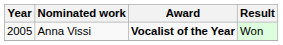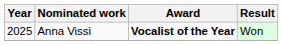 <table class="wikitable">
 <tr>
 <th>Year</th>
 <th>Nominated work</th>
 <th>Award</th>
 <th>Result</th>
 </tr>
 <tr>
-<td>2005</td>
+<td>2025</td>
 <td>Anna Vissi</td>
 <td><strong>Vocalist of the Year</strong></td>
 <td style="background: #ddffdd">Won</td>
 </tr>
 <tr>
 </tr>
 </table>
